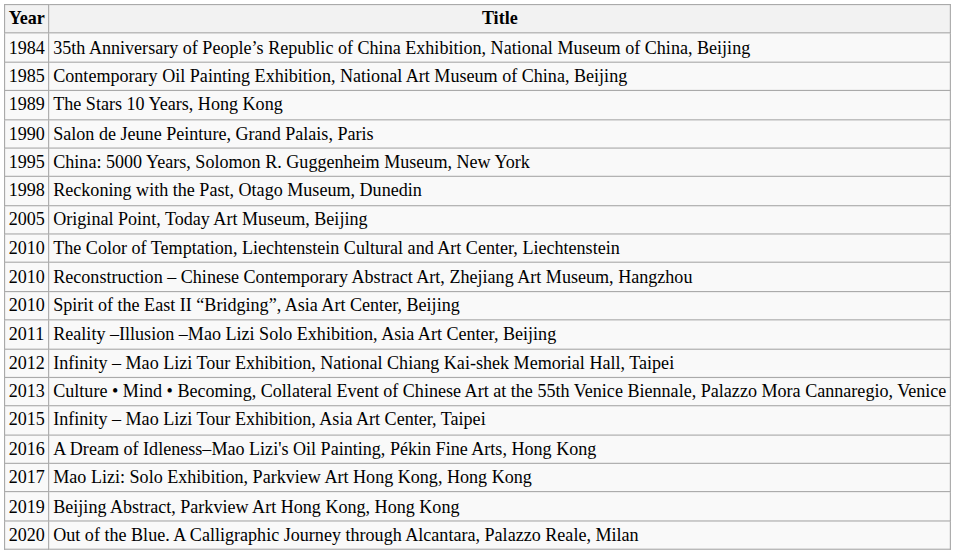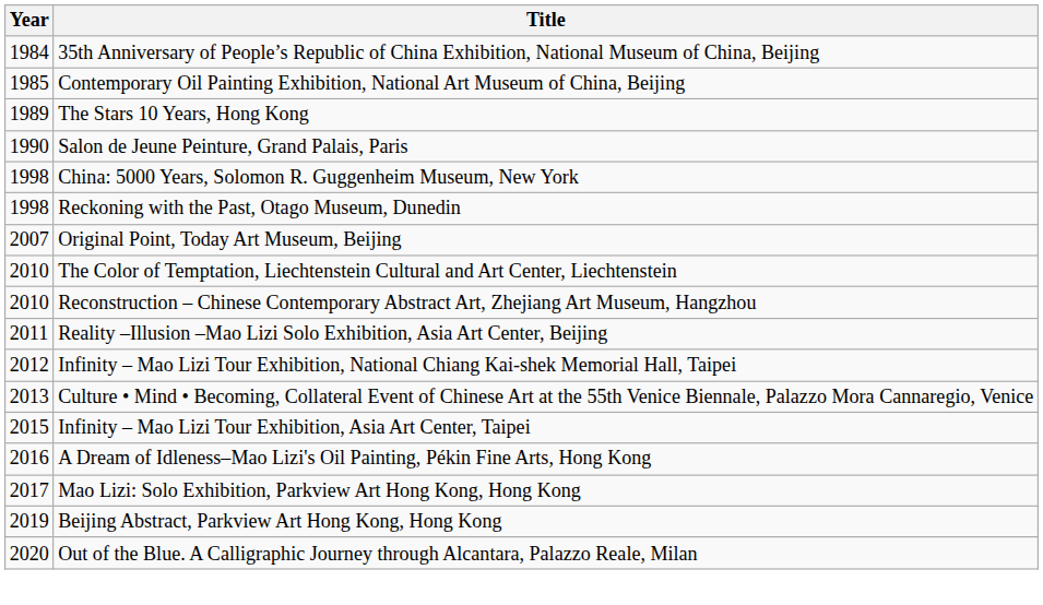 <table class="wikitable">
 <tr>
 <th>Year</th>
 <th>Title</th>
 </tr>
 <tr>
 <td>1984</td>
 <td>35th Anniversary of People’s Republic of China Exhibition, National Museum of China, Beijing</td>
 </tr>
 <tr>
 <td>1985</td>
 <td>Contemporary Oil Painting Exhibition, National Art Museum of China, Beijing</td>
 </tr>
 <tr>
 <td>1989</td>
 <td>The Stars 10 Years, Hong Kong</td>
 </tr>
 <tr>
 <td>1990</td>
 <td>Salon de Jeune Peinture, Grand Palais, Paris</td>
 </tr>
 <tr>
-<td>1995</td>
+<td>1998</td>
 <td>China: 5000 Years, Solomon R. Guggenheim Museum, New York</td>
 </tr>
 <tr>
 <td>1998</td>
 <td>Reckoning with the Past, Otago Museum, Dunedin</td>
 </tr>
 <tr>
-<td>2005</td>
+<td>2007</td>
 <td>Original Point, Today Art Museum, Beijing</td>
 </tr>
 <tr>
 <td>2010</td>
 <td>The Color of Temptation, Liechtenstein Cultural and Art Center, Liechtenstein</td>
 </tr>
 <tr>
 <td>2010</td>
 <td>Reconstruction – Chinese Contemporary Abstract Art, Zhejiang Art Museum, Hangzhou</td>
-</tr>
-<tr>
-<td>2010</td>
-<td>Spirit of the East II “Bridging”, Asia Art Center, Beijing</td>
 </tr>
 <tr>
 <td>2011</td>
 <td>Reality –Illusion –Mao Lizi Solo Exhibition, Asia Art Center, Beijing</td>
 </tr>
 <tr>
 <td>2012</td>
 <td>Infinity – Mao Lizi Tour Exhibition, National Chiang Kai-shek Memorial Hall, Taipei</td>
 </tr>
 <tr>
 <td>2013</td>
 <td>Culture • Mind • Becoming, Collateral Event of Chinese Art at the 55th Venice Biennale, Palazzo Mora Cannaregio, Venice</td>
 </tr>
 <tr>
 <td>2015</td>
 <td>Infinity – Mao Lizi Tour Exhibition, Asia Art Center, Taipei</td>
 </tr>
 <tr>
 <td>2016</td>
 <td>A Dream of Idleness–Mao Lizi's Oil Painting, Pékin Fine Arts, Hong Kong</td>
 </tr>
 <tr>
 <td>2017</td>
 <td>Mao Lizi: Solo Exhibition, Parkview Art Hong Kong, Hong Kong</td>
 </tr>
 <tr>
 <td>2019</td>
 <td>Beijing Abstract, Parkview Art Hong Kong, Hong Kong</td>
 </tr>
 <tr>
 <td>2020</td>
 <td>Out of the Blue. A Calligraphic Journey through Alcantara, Palazzo Reale, Milan</td>
 </tr>
 </table>
